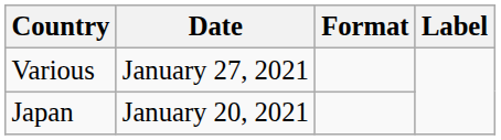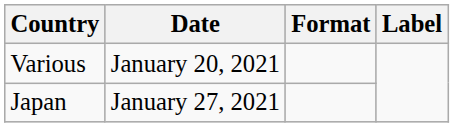 <table class="wikitable plainrowheaders">
 <tr>
 <th scope="col">Country</th>
 <th>Date</th>
 <th>Format</th>
 <th>Label</th>
 </tr>
 <tr>
 <td>Various</td>
-<td>January 27, 2021</td>
+<td>January 20, 2021</td>
 <td></td>
 <td rowspan=2><a href='#'></a></td>
 </tr>
 <tr>
 <td>Japan</td>
-<td>January 20, 2021</td>
+<td>January 27, 2021</td>
 <td></td>
 </tr>
 </table>
